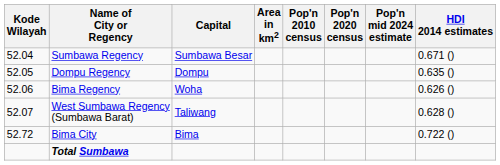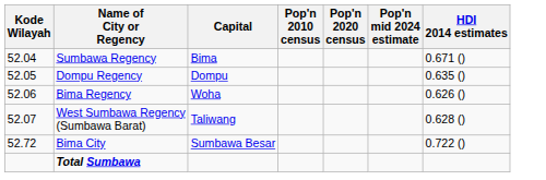 <table class="wikitable sortable" style="margin-bottom: 0;">
 <tr>
 <th>Kode<br>Wilayah</th>
 <th>Name of <br>City or<br>Regency</th>
 <th>Capital</th>
-<th>Area <br>in<br>km<sup>2</sup></th>
 <th>Pop'n <br> 2010 <br>census</th>
 <th>Pop'n <br> 2020 <br>census</th>
 <th>Pop'n <br> mid 2024 <br>estimate</th>
 <th><a href='#'>HDI</a><br>2014 estimates</th>
 </tr>
 <tr>
 <td>52.04</td>
 <td><a href='#'>Sumbawa Regency</a></td>
-<td><a href='#'>Sumbawa Besar</a></td>
-<td align="right"></td>
+<td><a href='#'>Bima</a></td>
 <td align="right"></td>
 <td align="right"></td>
 <td align="right"></td>
 <td>0.671 ()</td>
 </tr>
 <tr>
 <td>52.05</td>
 <td><a href='#'>Dompu Regency</a></td>
 <td><a href='#'>Dompu</a></td>
 <td align="right"></td>
 <td align="right"></td>
 <td align="right"></td>
-<td align="right"></td>
 <td>0.635 ()</td>
 </tr>
 <tr>
 <td>52.06</td>
 <td><a href='#'>Bima Regency</a></td>
 <td><a href='#'>Woha</a></td>
-<td align="right"></td>
 <td align="right"></td>
 <td align="right"></td>
 <td align="right"></td>
 <td>0.626 ()</td>
 </tr>
 <tr>
 <td>52.07</td>
 <td><a href='#'>West Sumbawa Regency</a> <br>(Sumbawa Barat)</td>
 <td><a href='#'>Taliwang</a></td>
 <td align="right"></td>
 <td align="right"></td>
 <td align="right"></td>
-<td align="right"></td>
 <td>0.628 ()</td>
 </tr>
 <tr>
 <td>52.72</td>
 <td><a href='#'>Bima City</a></td>
-<td><a href='#'>Bima</a></td>
-<td align="right"></td>
+<td><a href='#'>Sumbawa Besar</a></td>
 <td align="right"></td>
 <td align="right"></td>
 <td align="right"></td>
 <td>0.722 ()</td>
 </tr>
 <tr>
 <td></td>
 <td><strong><em>Total <a href='#'>Sumbawa</a></em></strong></td>
 <td></td>
 <td align="right"><em></em></td>
 <td align="right"><em></em></td>
 <td align="right"><em></em></td>
-<td align="right"><em></em></td>
 <td></td>
 </tr>
 </table>
